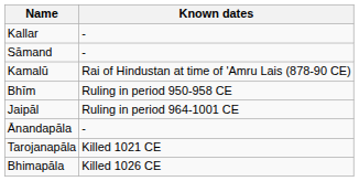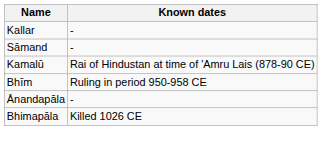 <table class="wikitable">
 <tr>
 <th>Name</th>
 <th>Known dates</th>
 </tr>
 <tr>
 <td>Kallar</td>
 <td>-</td>
 </tr>
 <tr>
 <td>Sāmand</td>
 <td>-</td>
 </tr>
 <tr>
 <td>Kamalū</td>
 <td>Rai of Hindustan at time of 'Amru Lais (878-90 CE)</td>
 </tr>
 <tr>
 <td>Bhīm</td>
 <td>Ruling in period 950-958 CE</td>
 </tr>
 <tr>
-<td>Jaipāl</td>
-<td>Ruling in period 964-1001 CE</td>
-</tr>
-<tr>
 <td>Ānandapāla</td>
 <td>-</td>
-</tr>
-<tr>
-<td>Tarojanapāla</td>
-<td>Killed 1021 CE</td>
 </tr>
 <tr>
 <td>Bhimapāla</td>
 <td>Killed 1026 CE</td>
 </tr>
 </table>
